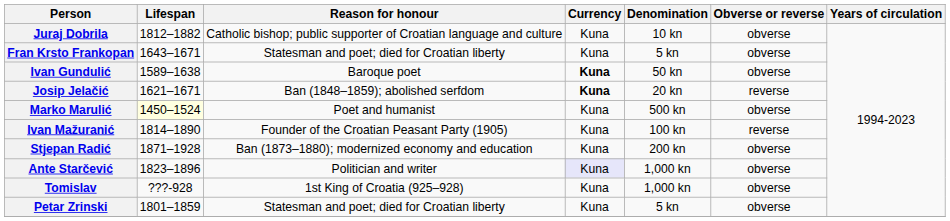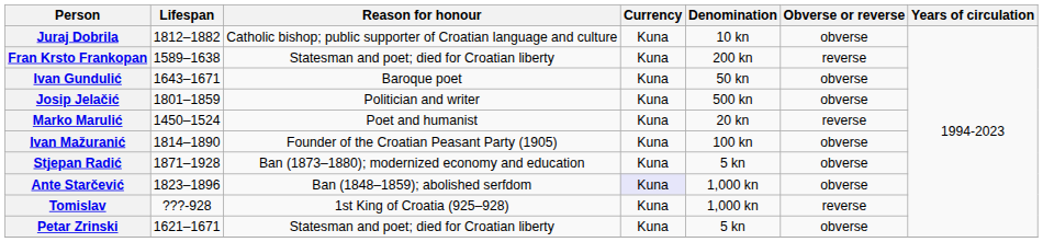 <table class="wikitable" style="font-size:95%; text-align:center;">
 <tr>
 <th>Person</th>
 <th>Lifespan</th>
 <th>Reason for honour</th>
 <th>Currency</th>
 <th>Denomination</th>
 <th>Obverse or reverse</th>
 <th>Years of circulation</th>
 </tr>
 <tr>
 <th><a href='#'>Juraj Dobrila</a></th>
 <td>1812–1882</td>
 <td>Catholic bishop; public supporter of Croatian language and culture</td>
 <td>Kuna</td>
 <td>10 kn</td>
 <td>obverse</td>
 <td rowspan="10">1994-2023</td>
 </tr>
 <tr>
 <th><a href='#'>Fran Krsto Frankopan</a></th>
-<td>1643–1671</td>
+<td>1589–1638</td>
 <td>Statesman and poet; died for Croatian liberty</td>
 <td>Kuna</td>
-<td>5 kn</td>
-<td>obverse</td>
+<td>200 kn</td>
+<td>reverse</td>
 </tr>
 <tr>
 <th><a href='#'>Ivan Gundulić</a></th>
-<td>1589–1638</td>
+<td>1643–1671</td>
 <td>Baroque poet</td>
-<td><strong>Kuna</strong></td>
+<td>Kuna</td>
 <td>50 kn</td>
 <td>obverse</td>
 </tr>
 <tr>
 <th><a href='#'>Josip Jelačić</a></th>
-<td>1621–1671</td>
-<td>Ban (1848–1859); abolished serfdom</td>
-<td><strong>Kuna</strong></td>
-<td>20 kn</td>
-<td>reverse</td>
+<td>1801–1859</td>
+<td>Politician and writer</td>
+<td>Kuna</td>
+<td>500 kn</td>
+<td>obverse</td>
 </tr>
 <tr>
 <th><a href='#'>Marko Marulić</a></th>
-<td style="background: lightyellow;">1450–1524</td>
+<td>1450–1524</td>
 <td>Poet and humanist</td>
 <td>Kuna</td>
-<td>500 kn</td>
-<td>obverse</td>
+<td>20 kn</td>
+<td>reverse</td>
 </tr>
 <tr>
 <th><a href='#'>Ivan Mažuranić</a></th>
 <td>1814–1890</td>
 <td>Founder of the Croatian Peasant Party (1905)</td>
 <td>Kuna</td>
 <td>100 kn</td>
-<td>reverse</td>
+<td>obverse</td>
 </tr>
 <tr>
 <th><a href='#'>Stjepan Radić</a></th>
 <td>1871–1928</td>
 <td>Ban (1873–1880); modernized economy and education</td>
 <td>Kuna</td>
-<td>200 kn</td>
+<td>5 kn</td>
 <td>obverse</td>
 </tr>
 <tr>
 <th><a href='#'>Ante Starčević</a></th>
 <td>1823–1896</td>
-<td>Politician and writer</td>
+<td>Ban (1848–1859); abolished serfdom</td>
 <td style="background: lavender;">Kuna</td>
 <td>1,000 kn</td>
 <td>obverse</td>
 </tr>
 <tr>
 <th><a href='#'>Tomislav</a></th>
 <td>???-928</td>
 <td>1st King of Croatia (925–928)</td>
 <td>Kuna</td>
 <td>1,000 kn</td>
-<td>obverse</td>
+<td>reverse</td>
 </tr>
 <tr>
 <th><a href='#'>Petar Zrinski</a></th>
-<td>1801–1859</td>
+<td>1621–1671</td>
 <td>Statesman and poet; died for Croatian liberty</td>
 <td>Kuna</td>
 <td>5 kn</td>
 <td>obverse</td>
 </tr>
 <tr>
 </tr>
 </table>
